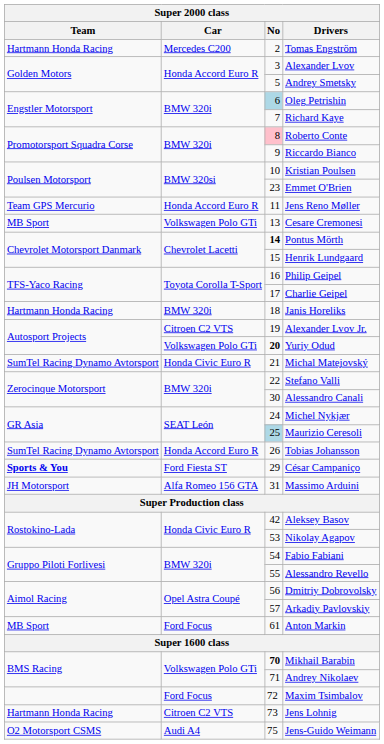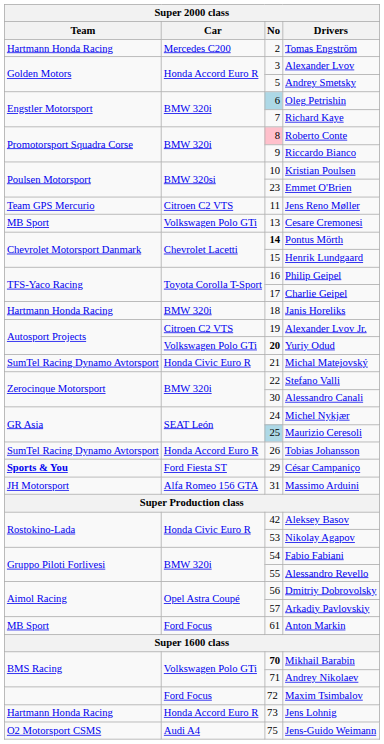 <table class="wikitable" style="font-size: 85%;">
 <tr>
 <th colspan=6>Super 2000 class</th>
 </tr>
 <tr>
 <th>Team</th>
 <th>Car</th>
 <th>No</th>
 <th>Drivers</th>
 </tr>
 <tr>
 <td> <a href='#'>Hartmann Honda Racing</a></td>
 <td><a href='#'>Mercedes C200</a></td>
 <td align=right>2</td>
 <td> <a href='#'>Tomas Engström</a></td>
 </tr>
 <tr>
 <td rowspan=2> <a href='#'>Golden Motors</a></td>
 <td rowspan=2><a href='#'>Honda Accord Euro R</a></td>
 <td align=right>3</td>
 <td> <a href='#'>Alexander Lvov</a></td>
 </tr>
 <tr>
 <td align=right>5</td>
 <td> <a href='#'>Andrey Smetsky</a></td>
 </tr>
 <tr>
 <td rowspan=2> <a href='#'>Engstler Motorsport</a></td>
 <td rowspan=2><a href='#'>BMW 320i</a></td>
 <td align=right style="background: lightblue;">6</td>
 <td> <a href='#'>Oleg Petrishin</a></td>
 </tr>
 <tr>
 <td align=right>7</td>
 <td> <a href='#'>Richard Kaye</a></td>
 </tr>
 <tr>
 <td rowspan=2> <a href='#'>Promotorsport Squadra Corse</a></td>
 <td rowspan=2><a href='#'>BMW 320i</a></td>
 <td align=right style="background: pink;">8</td>
 <td> <a href='#'>Roberto Conte</a></td>
 </tr>
 <tr>
 <td align=right>9</td>
 <td> <a href='#'>Riccardo Bianco</a></td>
 </tr>
 <tr>
 <td rowspan=2> <a href='#'>Poulsen Motorsport</a></td>
 <td rowspan=2><a href='#'>BMW 320si</a></td>
 <td align=right>10</td>
 <td> <a href='#'>Kristian Poulsen</a></td>
 </tr>
 <tr>
 <td align=right>23</td>
 <td> <a href='#'>Emmet O'Brien</a></td>
 </tr>
 <tr>
 <td> <a href='#'>Team GPS Mercurio</a></td>
-<td><a href='#'>Honda Accord Euro R</a></td>
+<td><a href='#'>Citroen C2 VTS</a></td>
 <td align=right>11</td>
 <td> <a href='#'>Jens Reno Møller</a></td>
 </tr>
 <tr>
 <td> <a href='#'>MB Sport</a></td>
 <td><a href='#'>Volkswagen Polo GTi</a></td>
 <td align=right>13</td>
 <td> <a href='#'>Cesare Cremonesi</a></td>
 </tr>
 <tr>
 <td rowspan=2> <a href='#'>Chevrolet Motorsport Danmark</a></td>
 <td rowspan=2><a href='#'>Chevrolet Lacetti</a></td>
 <td align=right><strong>14</strong></td>
 <td> <a href='#'>Pontus Mörth</a></td>
 </tr>
 <tr>
 <td align=right>15</td>
 <td> <a href='#'>Henrik Lundgaard</a></td>
 </tr>
 <tr>
 <td rowspan=2> <a href='#'>TFS-Yaco Racing</a></td>
 <td rowspan=2><a href='#'>Toyota Corolla T-Sport</a></td>
 <td align=right>16</td>
 <td> <a href='#'>Philip Geipel</a></td>
 </tr>
 <tr>
 <td align=right>17</td>
 <td> <a href='#'>Charlie Geipel</a></td>
 </tr>
 <tr>
 <td> <a href='#'>Hartmann Honda Racing</a></td>
 <td><a href='#'>BMW 320i</a></td>
 <td align=right>18</td>
 <td> <a href='#'>Janis Horeliks</a></td>
 </tr>
 <tr>
 <td rowspan=2> <a href='#'>Autosport Projects</a></td>
 <td><a href='#'>Citroen C2 VTS</a></td>
 <td align=right>19</td>
 <td> <a href='#'>Alexander Lvov Jr.</a></td>
 </tr>
 <tr>
 <td><a href='#'>Volkswagen Polo GTi</a></td>
 <td align=right><strong>20</strong></td>
 <td> <a href='#'>Yuriy Odud</a></td>
 </tr>
 <tr>
 <td> <a href='#'>SumTel Racing Dynamo Avtorsport</a></td>
 <td><a href='#'>Honda Civic Euro R</a></td>
 <td align=right>21</td>
 <td> <a href='#'>Michal Matejovský</a></td>
 </tr>
 <tr>
 <td rowspan=2> <a href='#'>Zerocinque Motorsport</a></td>
 <td rowspan=2><a href='#'>BMW 320i</a></td>
 <td align=right>22</td>
 <td> <a href='#'>Stefano Valli</a></td>
 </tr>
 <tr>
 <td align=right>30</td>
 <td> <a href='#'>Alessandro Canali</a></td>
 </tr>
 <tr>
 <td rowspan=2> <a href='#'>GR Asia</a></td>
 <td rowspan=2><a href='#'>SEAT León</a></td>
 <td align=right>24</td>
 <td> <a href='#'>Michel Nykjær</a></td>
 </tr>
 <tr>
 <td align=right style="background: lightblue;">25</td>
 <td> <a href='#'>Maurizio Ceresoli</a></td>
 </tr>
 <tr>
 <td> <a href='#'>SumTel Racing Dynamo Avtorsport</a></td>
 <td><a href='#'>Honda Accord Euro R</a></td>
 <td align=right>26</td>
 <td> <a href='#'>Tobias Johansson</a></td>
 </tr>
 <tr>
 <td><strong> <a href='#'>Sports & You</a></strong></td>
 <td><a href='#'>Ford Fiesta ST</a></td>
 <td align=right>29</td>
 <td> <a href='#'>César Campaniço</a></td>
 </tr>
 <tr>
 <td> <a href='#'>JH Motorsport</a></td>
 <td><a href='#'>Alfa Romeo 156 GTA</a></td>
 <td align=right>31</td>
 <td> <a href='#'>Massimo Arduini</a></td>
 </tr>
 <tr>
 <th colspan=6>Super Production class</th>
 </tr>
 <tr>
 <td rowspan=2> <a href='#'>Rostokino-Lada</a></td>
 <td rowspan=2><a href='#'>Honda Civic Euro R</a></td>
 <td align=right>42</td>
 <td> <a href='#'>Aleksey Basov</a></td>
 </tr>
 <tr>
 <td align=right>53</td>
 <td> <a href='#'>Nikolay Agapov</a></td>
 </tr>
 <tr>
 <td rowspan=2> <a href='#'>Gruppo Piloti Forlivesi</a></td>
 <td rowspan=2><a href='#'>BMW 320i</a></td>
 <td align=right>54</td>
 <td> <a href='#'>Fabio Fabiani</a></td>
 </tr>
 <tr>
 <td align=right>55</td>
 <td> <a href='#'>Alessandro Revello</a></td>
 </tr>
 <tr>
 <td rowspan=2> <a href='#'>Aimol Racing</a></td>
 <td rowspan=2><a href='#'>Opel Astra Coupé</a></td>
 <td align=right>56</td>
 <td> <a href='#'>Dmitriy Dobrovolsky</a></td>
 </tr>
 <tr>
 <td align=right>57</td>
 <td> <a href='#'>Arkadiy Pavlovskiy</a></td>
 </tr>
 <tr>
 <td> <a href='#'>MB Sport</a></td>
 <td><a href='#'>Ford Focus</a></td>
 <td align=right>61</td>
 <td> <a href='#'>Anton Markin</a></td>
 </tr>
 <tr>
 <th colspan="5">Super 1600 class</th>
 </tr>
 <tr>
 <td rowspan=2> <a href='#'>BMS Racing</a></td>
 <td rowspan=2><a href='#'>Volkswagen Polo GTi</a></td>
 <td align=right><strong>70</strong></td>
 <td> <a href='#'>Mikhail Barabin</a></td>
 </tr>
 <tr>
 <td align=right>71</td>
 <td> <a href='#'>Andrey Nikolaev</a></td>
 </tr>
 <tr>
 <td></td>
 <td><a href='#'>Ford Focus</a></td>
 <td>72</td>
 <td> <a href='#'>Maxim Tsimbalov</a></td>
 </tr>
 <tr>
 <td> <a href='#'>Hartmann Honda Racing</a></td>
-<td><a href='#'>Citroen C2 VTS</a></td>
+<td><a href='#'>Honda Accord Euro R</a></td>
 <td>73</td>
 <td> <a href='#'>Jens Lohnig</a></td>
 </tr>
 <tr>
 <td> <a href='#'>O2 Motorsport CSMS</a></td>
 <td><a href='#'>Audi A4</a></td>
 <td>75</td>
 <td> <a href='#'>Jens-Guido Weimann</a></td>
 </tr>
 </table>
